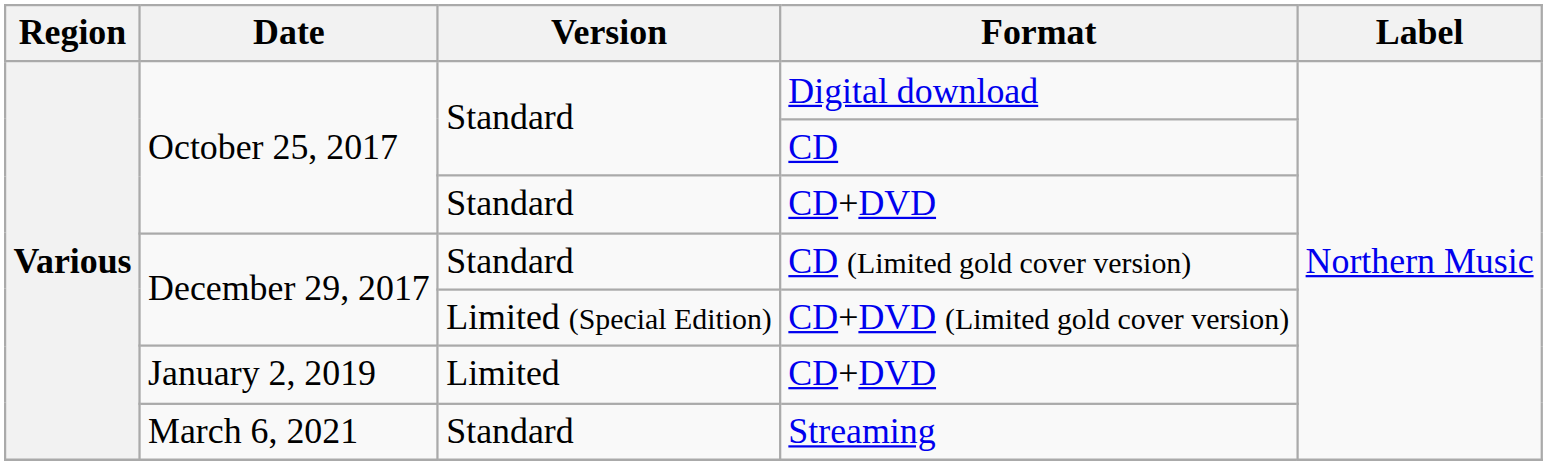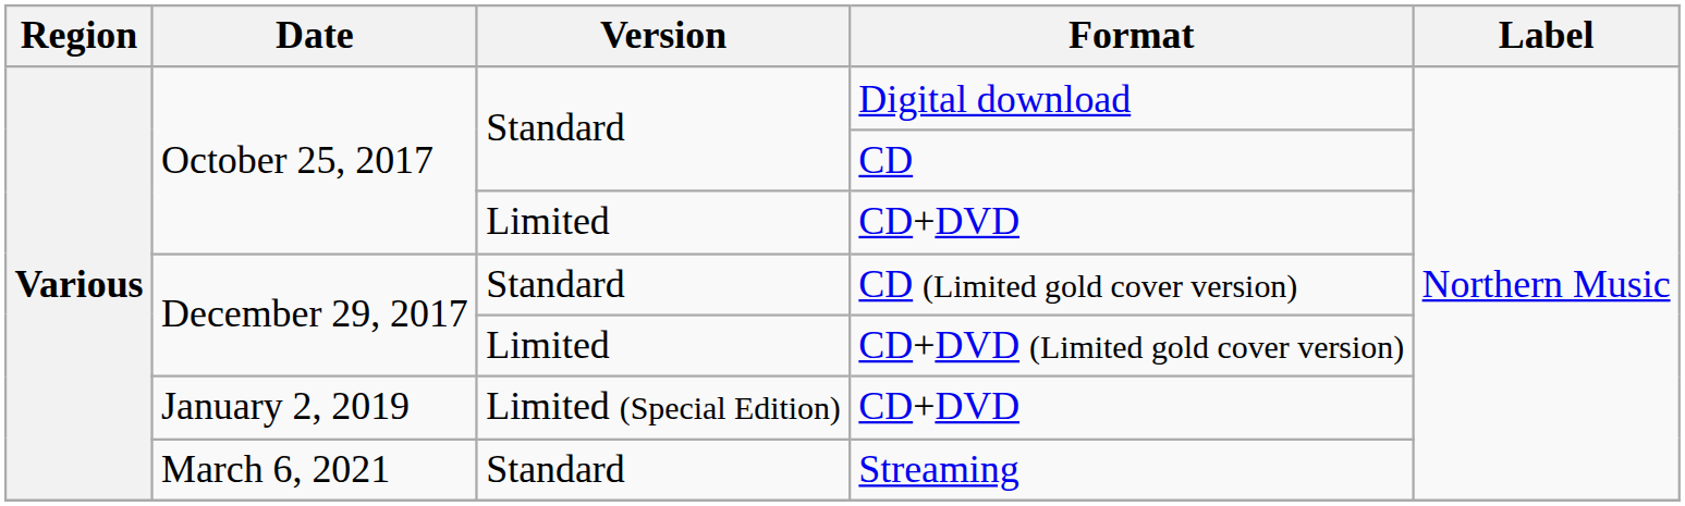 <table class="wikitable sortable plainrowheaders">
 <tr>
 <th scope="col">Region</th>
 <th scope="col">Date</th>
 <th scope="col">Version</th>
 <th scope="col">Format</th>
 <th scope="col">Label</th>
 </tr>
 <tr>
 <th rowspan="7">Various</th>
 <td rowspan="3">October 25, 2017</td>
 <td rowspan="2">Standard</td>
 <td><a href='#'>Digital download</a></td>
 <td rowspan="7"><a href='#'>Northern Music</a></td>
 </tr>
 <tr>
 <td><a href='#'>CD</a></td>
 </tr>
 <tr>
-<td>Standard</td>
+<td>Limited</td>
 <td><a href='#'>CD</a>+<a href='#'>DVD</a></td>
 </tr>
 <tr>
 <td rowspan="2">December 29, 2017</td>
 <td>Standard</td>
 <td><a href='#'>CD</a> <small>(Limited gold cover version)</small></td>
 </tr>
 <tr>
-<td>Limited <small>(Special Edition)</small></td>
+<td>Limited</td>
 <td><a href='#'>CD</a>+<a href='#'>DVD</a> <small>(Limited gold cover version)</small></td>
 </tr>
 <tr>
 <td>January 2, 2019</td>
-<td>Limited</td>
+<td>Limited <small>(Special Edition)</small></td>
 <td><a href='#'>CD</a>+<a href='#'>DVD</a></td>
 </tr>
 <tr>
 <td>March 6, 2021</td>
 <td>Standard</td>
 <td><a href='#'>Streaming</a></td>
 </tr>
 <tr>
 </tr>
 </table>
